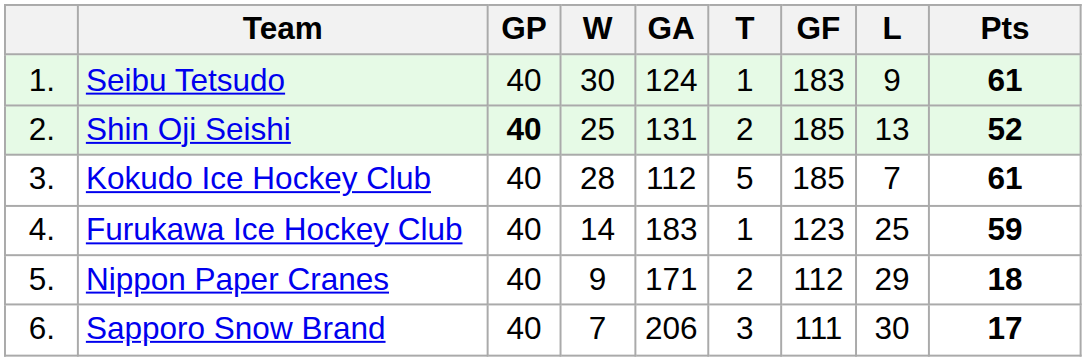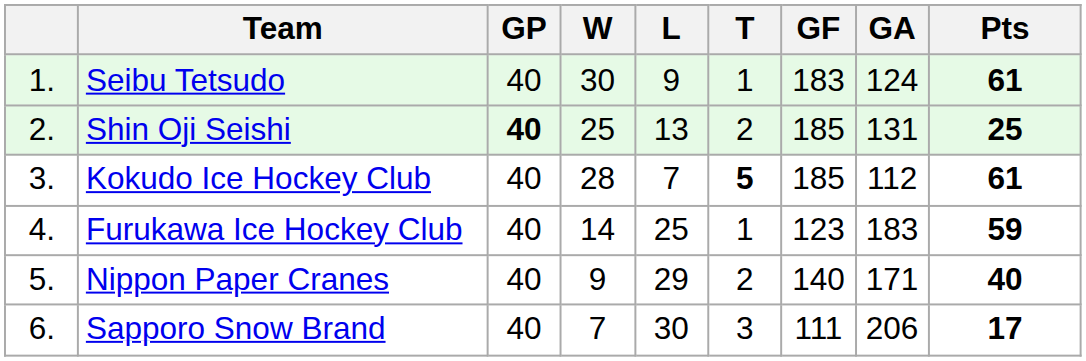 <table class="wikitable">
 <tr>
 <th width="30"></th>
 <th width="200">Team</th>
 <th width="30">GP</th>
 <th width="30">W</th>
-<th width="30">GA</th>
+<th width="30">L</th>
 <th width="30">T</th>
 <th width="30">GF</th>
-<th width="30">L</th>
+<th width="30">GA</th>
 <th width="70">Pts</th>
 </tr>
 <tr bgcolor="#e6fae6" align="center">
 <td>1.</td>
 <td align="left"><a href='#'>Seibu Tetsudo</a></td>
 <td>40</td>
 <td>30</td>
-<td>124</td>
+<td>9</td>
 <td>1</td>
 <td>183</td>
-<td>9</td>
+<td>124</td>
 <td><strong>61</strong></td>
 </tr>
 <tr bgcolor="#e6fae6" align="center">
 <td>2.</td>
 <td align="left"><a href='#'>Shin Oji Seishi</a></td>
 <td><strong>40</strong></td>
 <td>25</td>
-<td>131</td>
+<td>13</td>
 <td>2</td>
 <td>185</td>
-<td>13</td>
-<td><strong>52</strong></td>
+<td>131</td>
+<td><strong>25</strong></td>
 </tr>
 <tr bgcolor="#FFFFFF" align="center">
 <td>3.</td>
 <td align="left"><a href='#'>Kokudo Ice Hockey Club</a></td>
 <td>40</td>
 <td>28</td>
+<td>7</td>
+<td><strong>5</strong></td>
+<td>185</td>
 <td>112</td>
-<td>5</td>
-<td>185</td>
-<td>7</td>
 <td><strong>61</strong></td>
 </tr>
 <tr bgcolor="#FFFFFF" align="center">
 <td>4.</td>
 <td align="left"><a href='#'>Furukawa Ice Hockey Club</a></td>
 <td>40</td>
 <td>14</td>
-<td>183</td>
+<td>25</td>
 <td>1</td>
 <td>123</td>
-<td>25</td>
+<td>183</td>
 <td><strong>59</strong></td>
 </tr>
 <tr bgcolor="#FFFFFF" align="center">
 <td>5.</td>
 <td align="left"><a href='#'>Nippon Paper Cranes</a></td>
 <td>40</td>
 <td>9</td>
+<td>29</td>
+<td>2</td>
+<td>140</td>
 <td>171</td>
-<td>2</td>
-<td>112</td>
-<td>29</td>
-<td><strong>18</strong></td>
+<td><strong>40</strong></td>
 </tr>
 <tr bgcolor="#FFFFFF" align="center">
 <td>6.</td>
 <td align="left"><a href='#'>Sapporo Snow Brand</a></td>
 <td>40</td>
 <td>7</td>
-<td>206</td>
+<td>30</td>
 <td>3</td>
 <td>111</td>
-<td>30</td>
+<td>206</td>
 <td><strong>17</strong></td>
 </tr>
 </table>
